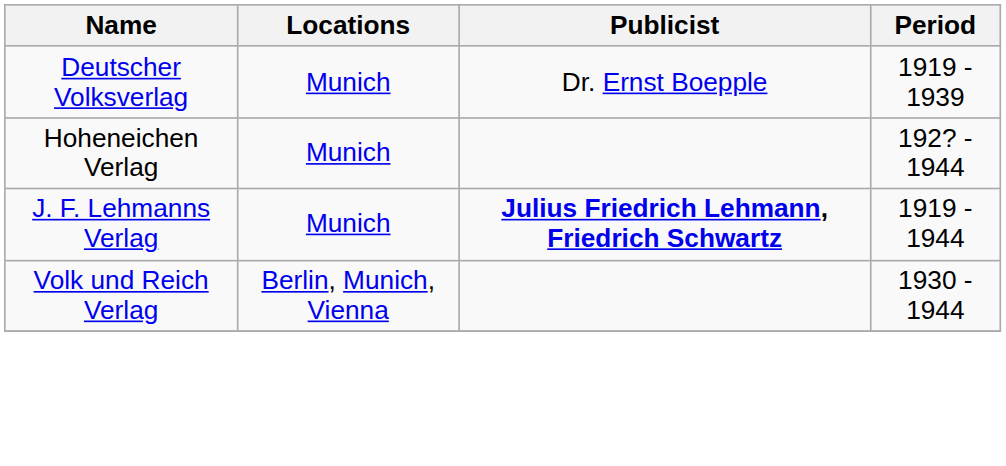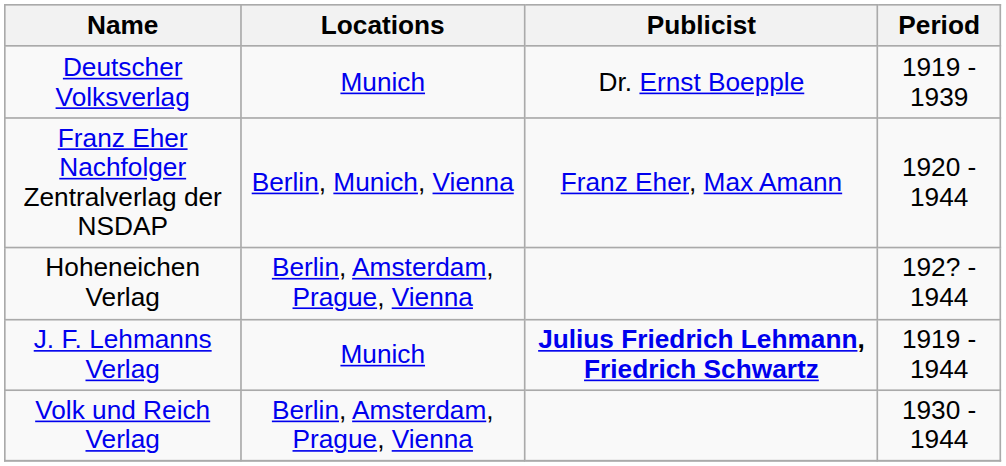 <table class="wikitable" style="text-align:center">
 <tr>
 <th>Name</th>
 <th>Locations</th>
 <th>Publicist</th>
 <th>Period</th>
 </tr>
 <tr>
 <td><a href='#'>Deutscher Volksverlag</a></td>
 <td><a href='#'>Munich</a></td>
 <td>Dr. <a href='#'>Ernst Boepple</a></td>
 <td>1919 - 1939</td>
 </tr>
 <tr>
+<td><a href='#'>Franz Eher Nachfolger</a> <br> Zentralverlag der NSDAP</td>
+<td><a href='#'>Berlin</a>, <a href='#'>Munich</a>, <a href='#'>Vienna</a></td>
+<td><a href='#'>Franz Eher</a>, <a href='#'>Max Amann</a></td>
+<td>1920 - 1944</td>
+</tr>
+<tr>
 <td>Hoheneichen Verlag </td>
-<td><a href='#'>Munich</a></td>
+<td><a href='#'>Berlin</a>, <a href='#'>Amsterdam</a>, <a href='#'>Prague</a>, <a href='#'>Vienna</a></td>
 <td></td>
 <td>192? - 1944</td>
 </tr>
 <tr>
 <td><a href='#'>J. F. Lehmanns Verlag</a></td>
 <td><a href='#'>Munich</a></td>
 <td><strong><a href='#'>Julius Friedrich Lehmann</a>, <a href='#'>Friedrich Schwartz</a></strong></td>
 <td>1919 - 1944</td>
 </tr>
 <tr>
 <td><a href='#'>Volk und Reich Verlag</a></td>
-<td><a href='#'>Berlin</a>, <a href='#'>Munich</a>, <a href='#'>Vienna</a></td>
+<td><a href='#'>Berlin</a>, <a href='#'>Amsterdam</a>, <a href='#'>Prague</a>, <a href='#'>Vienna</a></td>
 <td></td>
 <td>1930 - 1944</td>
 </tr>
 <tr>
 </tr>
 </table>
